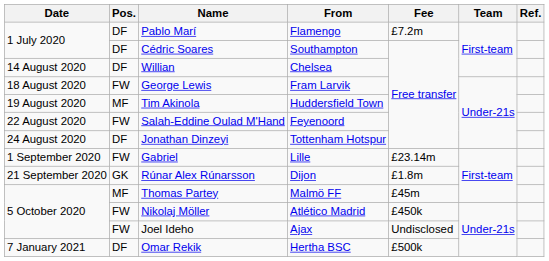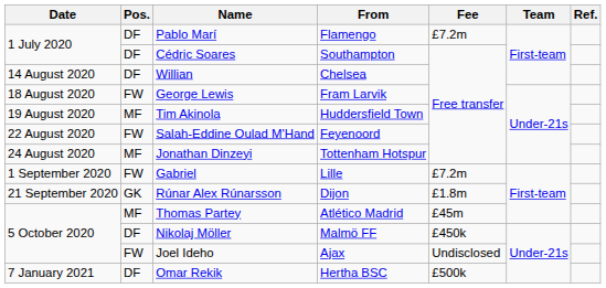 <table class="wikitable">
 <tr>
 <th>Date</th>
 <th>Pos.</th>
 <th>Name</th>
 <th>From</th>
 <th>Fee</th>
 <th>Team</th>
 <th>Ref.</th>
 </tr>
 <tr>
 <td rowspan=2>1 July 2020</td>
 <td>DF</td>
 <td> <a href='#'>Pablo Marí</a></td>
 <td> <a href='#'>Flamengo</a></td>
 <td>£7.2m</td>
 <td rowspan=3><a href='#'>First-team</a></td>
 <td></td>
 </tr>
 <tr>
 <td>DF</td>
 <td> <a href='#'>Cédric Soares</a></td>
 <td> <a href='#'>Southampton</a></td>
 <td rowspan=6><a href='#'>Free transfer</a></td>
 <td></td>
 </tr>
 <tr>
 <td>14 August 2020</td>
 <td>DF</td>
 <td> <a href='#'>Willian</a></td>
 <td> <a href='#'>Chelsea</a></td>
 <td></td>
 </tr>
 <tr>
 <td>18 August 2020</td>
 <td>FW</td>
 <td> <a href='#'>George Lewis</a></td>
 <td> <a href='#'>Fram Larvik</a></td>
 <td rowspan=4><a href='#'>Under-21s</a></td>
 <td></td>
 </tr>
 <tr>
 <td>19 August 2020</td>
 <td>MF</td>
 <td> <a href='#'>Tim Akinola</a></td>
 <td> <a href='#'>Huddersfield Town</a></td>
 <td></td>
 </tr>
 <tr>
 <td>22 August 2020</td>
 <td>FW</td>
 <td> <a href='#'>Salah-Eddine Oulad M'Hand</a></td>
 <td> <a href='#'>Feyenoord</a></td>
 <td></td>
 </tr>
 <tr>
 <td>24 August 2020</td>
-<td>DF</td>
+<td>MF</td>
 <td> <a href='#'>Jonathan Dinzeyi</a></td>
 <td> <a href='#'>Tottenham Hotspur</a></td>
 <td></td>
 </tr>
 <tr>
 <td>1 September 2020</td>
 <td>FW</td>
 <td> <a href='#'>Gabriel</a></td>
 <td> <a href='#'>Lille</a></td>
-<td>£23.14m</td>
+<td>£7.2m</td>
 <td rowspan=3><a href='#'>First-team</a></td>
 <td></td>
 </tr>
 <tr>
 <td>21 September 2020</td>
 <td>GK</td>
 <td> <a href='#'>Rúnar Alex Rúnarsson</a></td>
 <td> <a href='#'>Dijon</a></td>
 <td>£1.8m</td>
 <td></td>
 </tr>
 <tr>
 <td rowspan=3>5 October 2020</td>
 <td>MF</td>
 <td> <a href='#'>Thomas Partey</a></td>
-<td> <a href='#'>Malmö FF</a></td>
+<td> <a href='#'>Atlético Madrid</a></td>
 <td>£45m</td>
 <td></td>
 </tr>
 <tr>
-<td>FW</td>
+<td>DF</td>
 <td> <a href='#'>Nikolaj Möller</a></td>
-<td> <a href='#'>Atlético Madrid</a></td>
+<td> <a href='#'>Malmö FF</a></td>
 <td>£450k</td>
 <td rowspan=3><a href='#'>Under-21s</a></td>
 <td></td>
 </tr>
 <tr>
 <td>FW</td>
 <td> Joel Ideho</td>
 <td> <a href='#'>Ajax</a></td>
 <td>Undisclosed</td>
 <td></td>
 </tr>
 <tr>
 <td>7 January 2021</td>
 <td>DF</td>
 <td> <a href='#'>Omar Rekik</a></td>
 <td> <a href='#'>Hertha BSC</a></td>
 <td>£500k</td>
 <td></td>
 </tr>
 </table>
